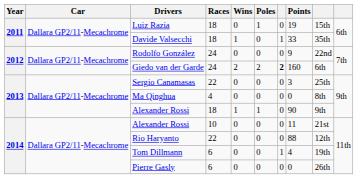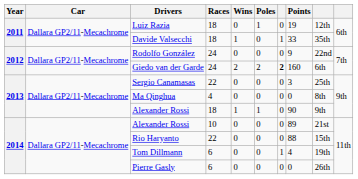 <table class="wikitable" style="font-size:85%">
 <tr>
 <th>Year</th>
 <th>Car</th>
 <th>Drivers</th>
 <th>Races</th>
 <th>Wins</th>
 <th>Poles</th>
 <th></th>
 <th>Points</th>
 <th></th>
 <th></th>
 </tr>
 <tr>
 <th rowspan=2><a href='#'>2011</a></th>
 <td rowspan=2><a href='#'>Dallara GP2/11</a>-<a href='#'>Mecachrome</a></td>
 <td> <a href='#'>Luiz Razia</a></td>
 <td>18</td>
 <td>0</td>
 <td>1</td>
 <td>0</td>
 <td>19</td>
-<td>15th</td>
+<td>12th</td>
 <td rowspan=2>6th</td>
 </tr>
 <tr>
 <td> <a href='#'>Davide Valsecchi</a></td>
 <td>18</td>
 <td>1</td>
 <td>0</td>
 <td>1</td>
 <td>33</td>
 <td>35th</td>
 </tr>
 <tr>
 <th rowspan=2><a href='#'>2012</a></th>
 <td rowspan=2><a href='#'>Dallara GP2/11</a>-<a href='#'>Mecachrome</a></td>
 <td> <a href='#'>Rodolfo González</a></td>
 <td>24</td>
 <td>0</td>
 <td>0</td>
 <td>0</td>
 <td>9</td>
 <td>22nd</td>
 <td rowspan=2>7th</td>
 </tr>
 <tr>
 <td> <a href='#'>Giedo van der Garde</a></td>
 <td>24</td>
 <td>2</td>
 <td>2</td>
 <td><strong>2</strong></td>
 <td>160</td>
 <td>6th</td>
 </tr>
 <tr>
 <th rowspan=3><a href='#'>2013</a></th>
 <td rowspan=3><a href='#'>Dallara GP2/11</a>-<a href='#'>Mecachrome</a></td>
 <td> <a href='#'>Sergio Canamasas</a></td>
 <td>22</td>
 <td>0</td>
 <td>0</td>
 <td>0</td>
 <td>3</td>
 <td>25th</td>
 <td rowspan=3>9th</td>
 </tr>
 <tr>
 <td> <a href='#'>Ma Qinghua</a></td>
 <td>4</td>
 <td>0</td>
 <td>0</td>
 <td>0</td>
 <td>0</td>
 <td>8th</td>
 </tr>
 <tr>
 <td> <a href='#'>Alexander Rossi</a></td>
 <td>18</td>
 <td>1</td>
 <td>1</td>
 <td>0</td>
 <td>90</td>
 <td>9th</td>
 </tr>
 <tr>
 <th rowspan=4><a href='#'>2014</a></th>
 <td rowspan=4><a href='#'>Dallara GP2/11</a>-<a href='#'>Mecachrome</a></td>
 <td> <a href='#'>Alexander Rossi</a></td>
 <td>10</td>
 <td>0</td>
 <td>0</td>
 <td>0</td>
-<td>11</td>
+<td>89</td>
 <td>21st</td>
 <td rowspan=4>11th</td>
 </tr>
 <tr>
 <td> <a href='#'>Rio Haryanto</a></td>
 <td>22</td>
 <td>0</td>
 <td>0</td>
 <td>0</td>
 <td>88</td>
-<td>12th</td>
+<td>15th</td>
 </tr>
 <tr>
 <td> <a href='#'>Tom Dillmann</a></td>
 <td>6</td>
 <td>0</td>
 <td>0</td>
 <td>1</td>
 <td>4</td>
 <td>19th</td>
 </tr>
 <tr>
 <td> <a href='#'>Pierre Gasly</a></td>
 <td>6</td>
 <td>0</td>
 <td>0</td>
 <td>0</td>
 <td>0</td>
 <td>26th</td>
 </tr>
 </table>
